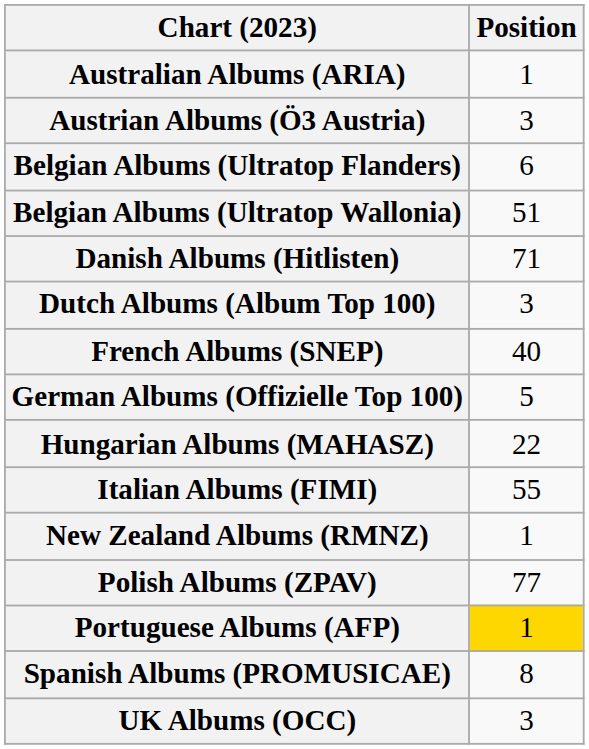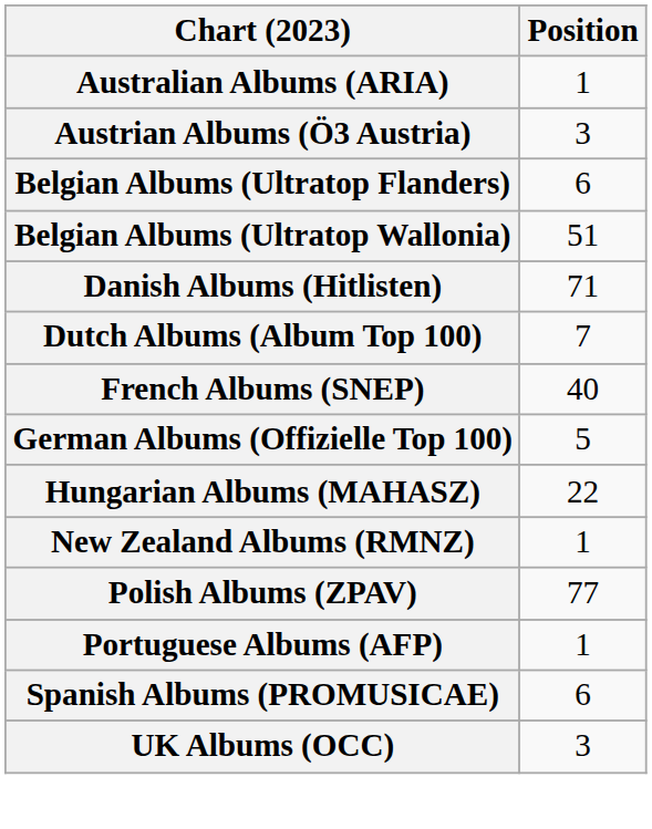 <table class="wikitable sortable plainrowheaders" style="text-align:center">
 <tr>
 <th scope="col">Chart (2023)</th>
 <th scope="col">Position</th>
 </tr>
 <tr>
 <th scope="row">Australian Albums (ARIA)</th>
 <td>1</td>
 </tr>
 <tr>
 <th scope="row">Austrian Albums (Ö3 Austria)</th>
 <td>3</td>
 </tr>
 <tr>
 <th scope="row">Belgian Albums (Ultratop Flanders)</th>
 <td>6</td>
 </tr>
 <tr>
 <th scope="row">Belgian Albums (Ultratop Wallonia)</th>
 <td>51</td>
 </tr>
 <tr>
 <th scope="row">Danish Albums (Hitlisten)</th>
 <td>71</td>
 </tr>
 <tr>
 <th scope="row">Dutch Albums (Album Top 100)</th>
-<td>3</td>
+<td>7</td>
 </tr>
 <tr>
 <th scope="row">French Albums (SNEP)</th>
 <td>40</td>
 </tr>
 <tr>
 <th scope="row">German Albums (Offizielle Top 100)</th>
 <td>5</td>
 </tr>
 <tr>
 <th scope="row">Hungarian Albums (MAHASZ)</th>
 <td>22</td>
 </tr>
 <tr>
-<th scope="row">Italian Albums (FIMI)</th>
-<td>55</td>
-</tr>
-<tr>
 <th scope="row">New Zealand Albums (RMNZ)</th>
 <td>1</td>
 </tr>
 <tr>
 <th scope="row">Polish Albums (ZPAV)</th>
 <td>77</td>
 </tr>
 <tr>
 <th scope="row">Portuguese Albums (AFP)</th>
-<td style="background: gold;">1</td>
+<td>1</td>
 </tr>
 <tr>
 <th scope="row">Spanish Albums (PROMUSICAE)</th>
-<td>8</td>
+<td>6</td>
 </tr>
 <tr>
 <th scope="row">UK Albums (OCC)</th>
 <td>3</td>
 </tr>
 </table>
